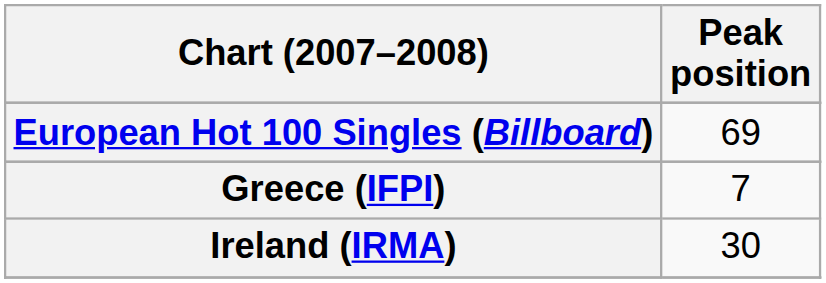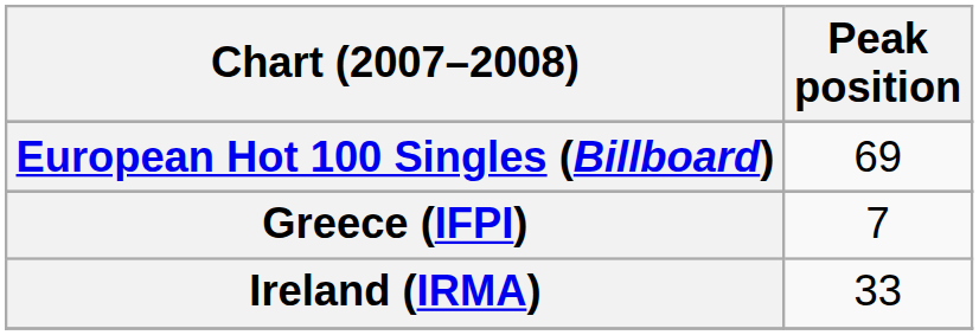 <table class="wikitable sortable plainrowheaders" style="text-align:center">
 <tr>
 <th scope="col">Chart (2007–2008)</th>
 <th scope="col">Peak<br>position</th>
 </tr>
 <tr>
 </tr>
 <tr>
 </tr>
 <tr>
 </tr>
 <tr>
 </tr>
 <tr>
 </tr>
 <tr>
 <th scope="row"><a href='#'>European Hot 100 Singles</a> (<em><a href='#'>Billboard</a></em>)</th>
 <td>69</td>
 </tr>
 <tr>
 </tr>
 <tr>
 <th scope="row">Greece (<a href='#'>IFPI</a>)</th>
 <td>7</td>
 </tr>
 <tr>
 <th scope="row">Ireland (<a href='#'>IRMA</a>)</th>
-<td>30</td>
+<td>33</td>
 </tr>
 <tr>
 </tr>
 <tr>
 </tr>
 <tr>
 </tr>
 <tr>
 </tr>
 <tr>
 </tr>
 <tr>
 </tr>
 </table>
